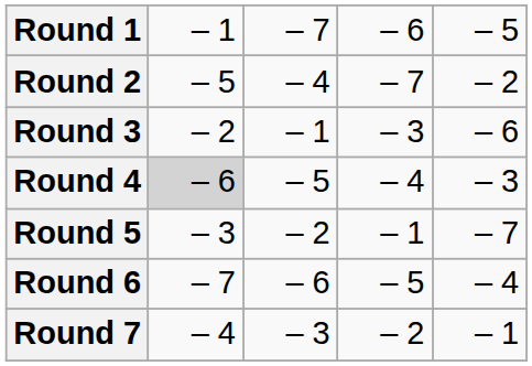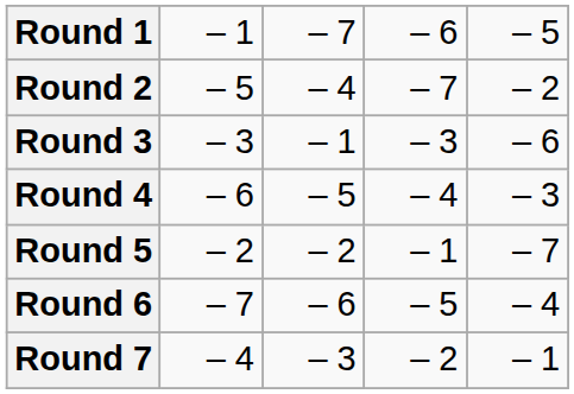 <table style="text-align:right; margin-left:6em;" class="wikitable">
 <tr>
 <th scope="row">Round 1</th>
 <td width="40pt">– 1</td>
 <td width="40pt">– 7</td>
 <td width="40pt">– 6</td>
 <td width="40pt">– 5</td>
 </tr>
 <tr>
 <th scope="row">Round 2</th>
 <td>– 5</td>
 <td>– 4</td>
 <td>– 7</td>
 <td>– 2</td>
 </tr>
 <tr>
 <th scope="row">Round 3</th>
-<td>– 2</td>
+<td>– 3</td>
 <td>– 1</td>
 <td>– 3</td>
 <td>– 6</td>
 </tr>
 <tr>
 <th scope="row">Round 4</th>
-<td style="background: lightgrey;">– 6</td>
+<td>– 6</td>
 <td>– 5</td>
 <td>– 4</td>
 <td>– 3</td>
 </tr>
 <tr>
 <th scope="row">Round 5</th>
-<td>– 3</td>
+<td>– 2</td>
 <td>– 2</td>
 <td>– 1</td>
 <td>– 7</td>
 </tr>
 <tr>
 <th scope="row">Round 6</th>
 <td>– 7</td>
 <td>– 6</td>
 <td>– 5</td>
 <td>– 4</td>
 </tr>
 <tr>
 <th scope="row">Round 7</th>
 <td>– 4</td>
 <td>– 3</td>
 <td>– 2</td>
 <td>– 1</td>
 </tr>
 </table>
